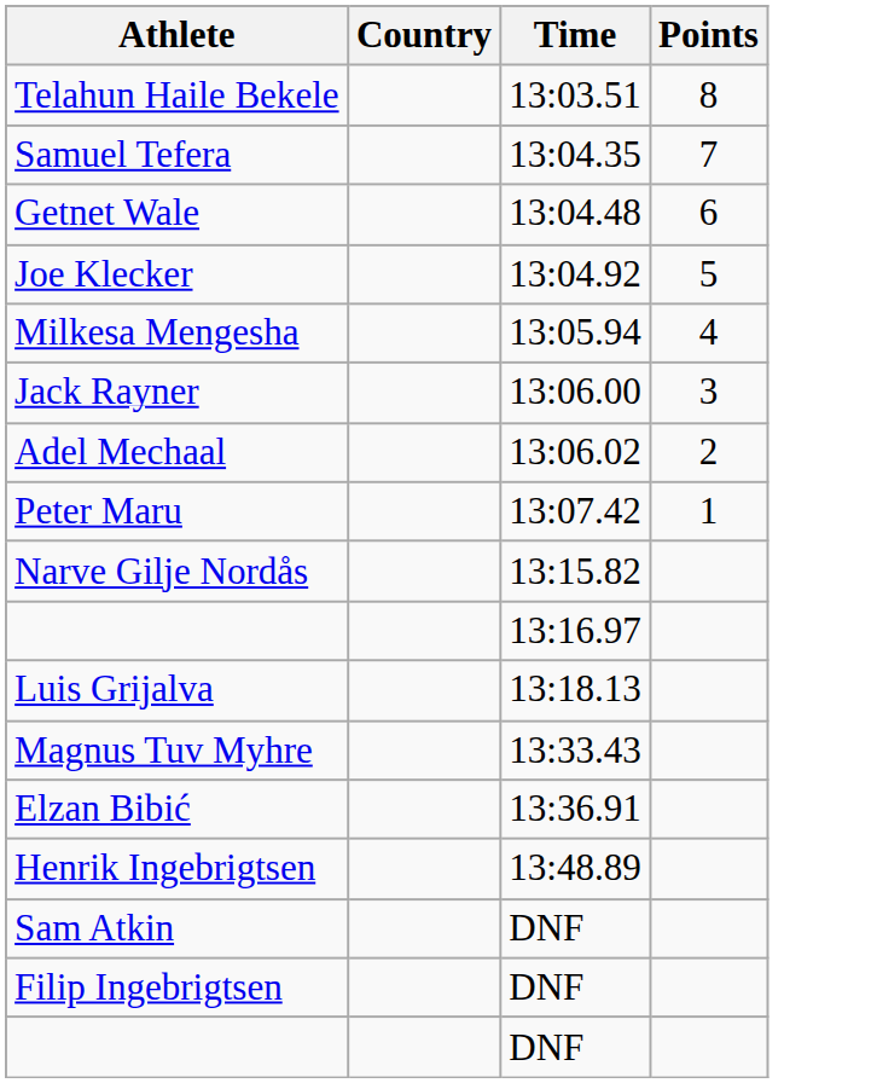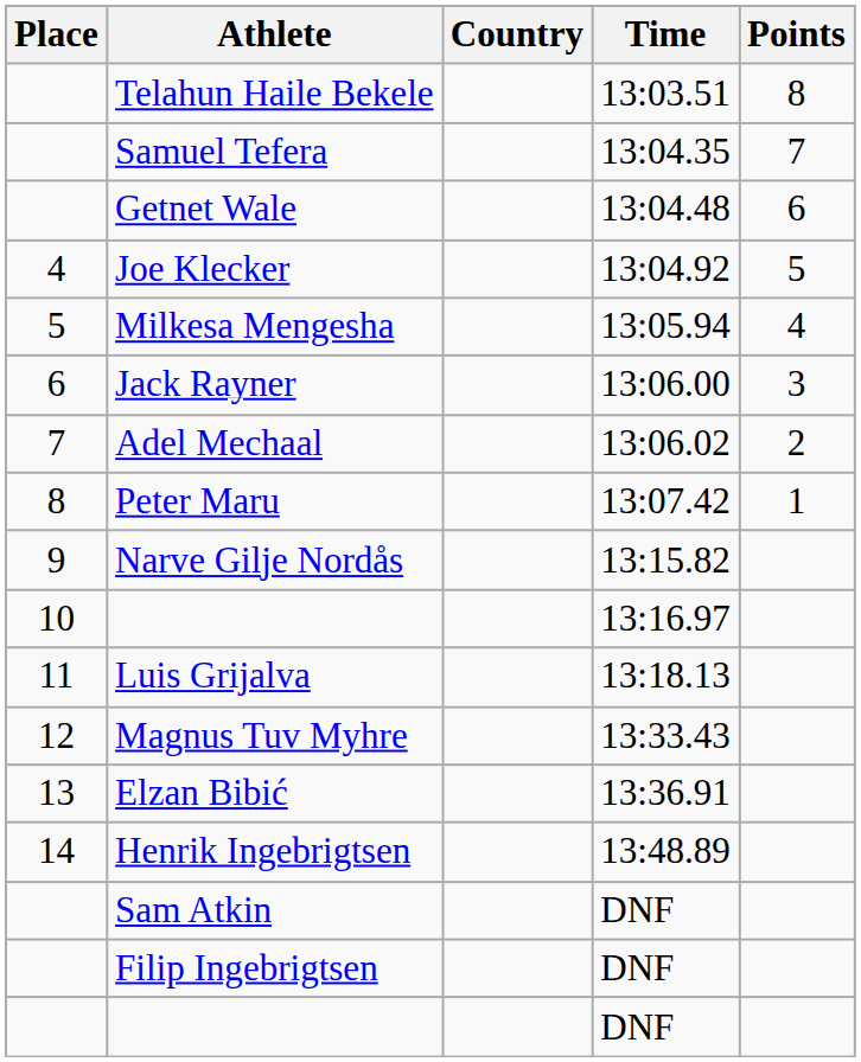 <table class="wikitable">
 <tr>
+<th>Place</th>
 <th>Athlete</th>
 <th>Country</th>
 <th>Time</th>
 <th>Points</th>
 </tr>
 <tr>
+<td align=center></td>
 <td><a href='#'>Telahun Haile Bekele</a></td>
 <td></td>
 <td>13:03.51</td>
 <td align=center>8</td>
 </tr>
 <tr>
+<td align=center></td>
 <td><a href='#'>Samuel Tefera</a></td>
 <td></td>
 <td>13:04.35</td>
 <td align=center>7</td>
 </tr>
 <tr>
+<td align=center></td>
 <td><a href='#'>Getnet Wale</a></td>
 <td></td>
 <td>13:04.48</td>
 <td align=center>6</td>
 </tr>
 <tr>
+<td align=center>4</td>
 <td><a href='#'>Joe Klecker</a></td>
 <td></td>
 <td>13:04.92</td>
 <td align=center>5</td>
 </tr>
 <tr>
+<td align=center>5</td>
 <td><a href='#'>Milkesa Mengesha</a></td>
 <td></td>
 <td>13:05.94</td>
 <td align=center>4</td>
 </tr>
 <tr>
+<td align=center>6</td>
 <td><a href='#'>Jack Rayner</a></td>
 <td></td>
 <td>13:06.00</td>
 <td align=center>3</td>
 </tr>
 <tr>
+<td align=center>7</td>
 <td><a href='#'>Adel Mechaal</a></td>
 <td></td>
 <td>13:06.02</td>
 <td align=center>2</td>
 </tr>
 <tr>
+<td align=center>8</td>
 <td><a href='#'>Peter Maru</a></td>
 <td></td>
 <td>13:07.42</td>
 <td align=center>1</td>
 </tr>
 <tr>
+<td align=center>9</td>
 <td><a href='#'>Narve Gilje Nordås</a></td>
 <td></td>
 <td>13:15.82</td>
 <td align=center></td>
 </tr>
 <tr>
+<td align=center>10</td>
 <td></td>
 <td></td>
 <td>13:16.97</td>
 <td align=center></td>
 </tr>
 <tr>
+<td align=center>11</td>
 <td><a href='#'>Luis Grijalva</a></td>
 <td></td>
 <td>13:18.13</td>
 <td align=center></td>
 </tr>
 <tr>
+<td align=center>12</td>
 <td><a href='#'>Magnus Tuv Myhre</a></td>
 <td></td>
 <td>13:33.43</td>
 <td align=center></td>
 </tr>
 <tr>
+<td align=center>13</td>
 <td><a href='#'>Elzan Bibić</a></td>
 <td></td>
 <td>13:36.91</td>
 <td align=center></td>
 </tr>
 <tr>
+<td align=center>14</td>
 <td><a href='#'>Henrik Ingebrigtsen</a></td>
 <td></td>
 <td>13:48.89</td>
 <td align=center></td>
 </tr>
 <tr>
+<td align=center></td>
 <td><a href='#'>Sam Atkin</a></td>
 <td></td>
 <td>DNF</td>
 <td align=center></td>
 </tr>
 <tr>
+<td align=center></td>
 <td><a href='#'>Filip Ingebrigtsen</a></td>
 <td></td>
 <td>DNF</td>
 <td align=center></td>
 </tr>
 <tr>
+<td align=center></td>
 <td></td>
 <td></td>
 <td>DNF</td>
 <td align=center></td>
 </tr>
 </table>
